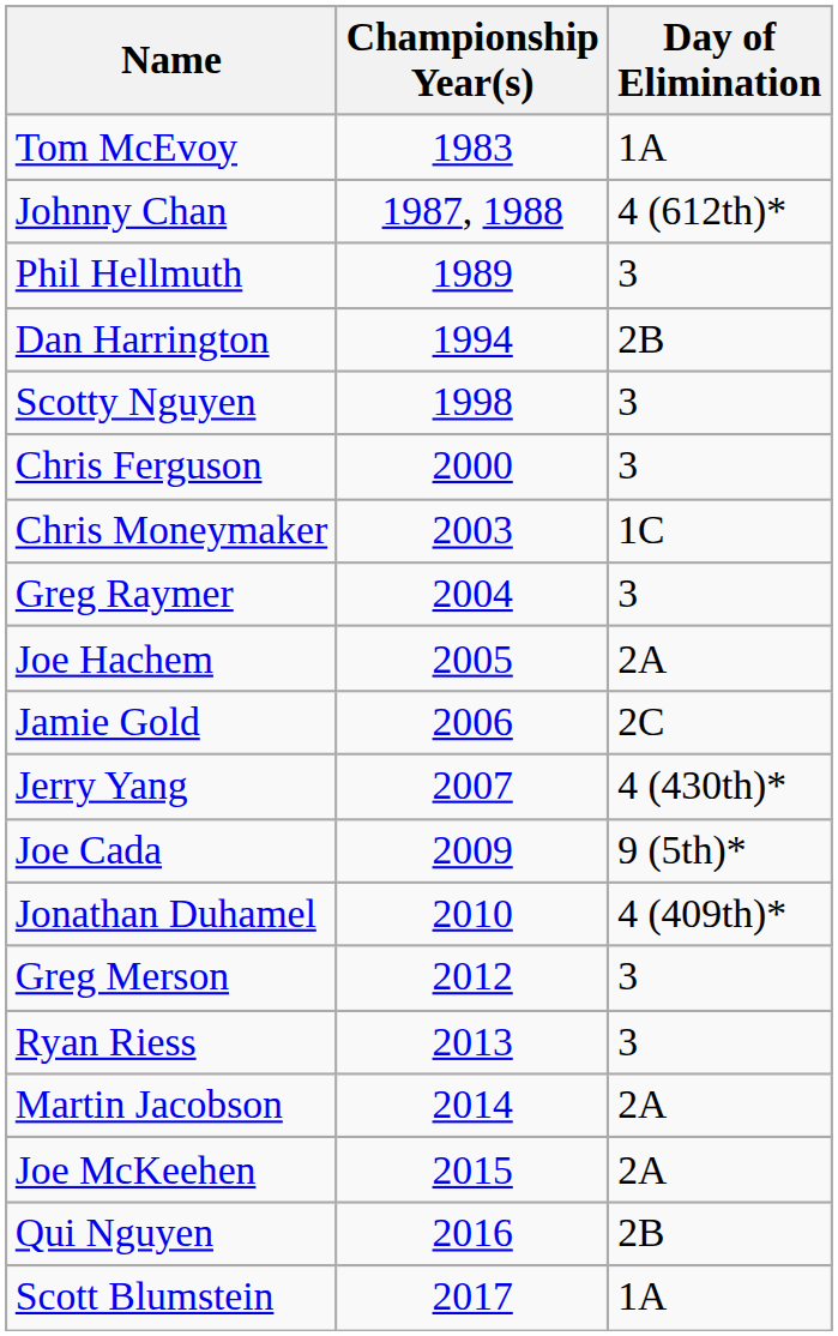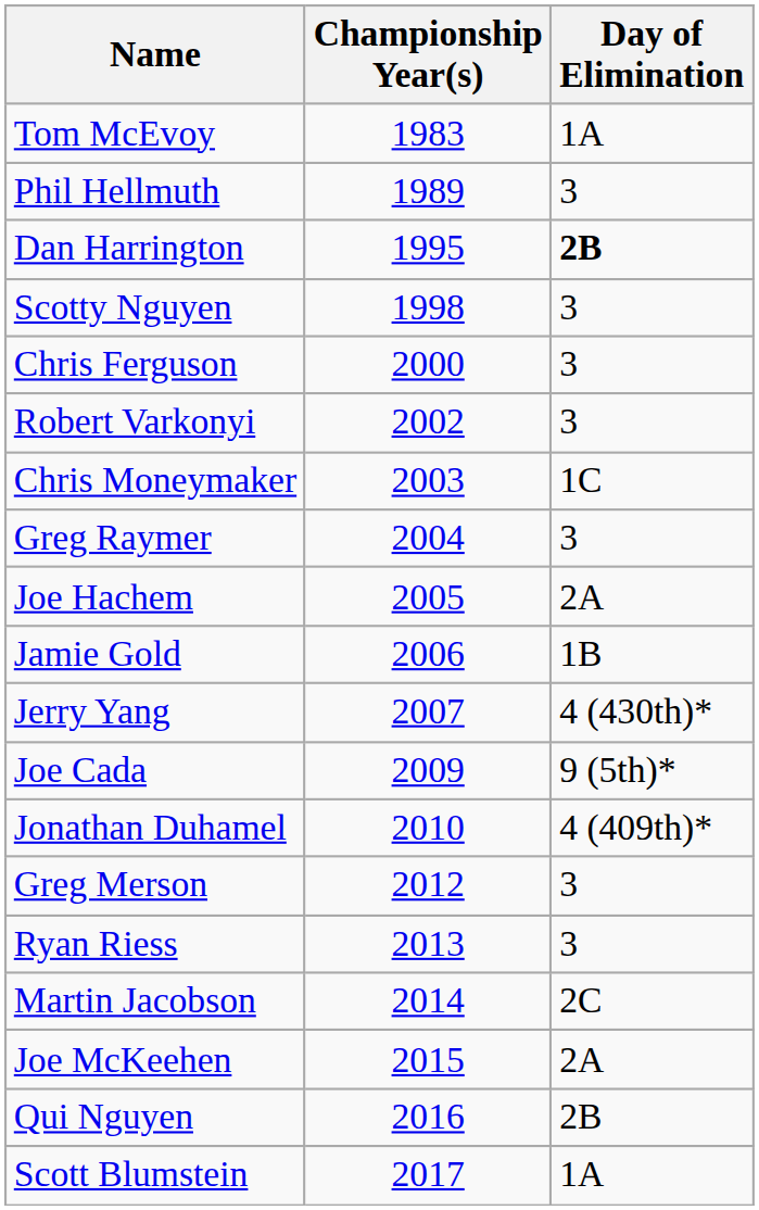 <table class="wikitable sortable">
 <tr>
 <th>Name</th>
 <th>Championship<br>Year(s)</th>
 <th>Day of<br>Elimination</th>
 </tr>
 <tr>
 <td><a href='#'>Tom McEvoy</a></td>
 <td align=center><a href='#'>1983</a></td>
 <td>1A</td>
 </tr>
 <tr>
-<td><a href='#'>Johnny Chan</a></td>
-<td align=center><a href='#'>1987</a>, <a href='#'>1988</a></td>
-<td>4 (612th)*</td>
-</tr>
-<tr>
 <td><a href='#'>Phil Hellmuth</a></td>
 <td align=center><a href='#'>1989</a></td>
 <td>3</td>
 </tr>
 <tr>
 <td><a href='#'>Dan Harrington</a></td>
-<td align=center><a href='#'>1994</a></td>
-<td>2B</td>
+<td align=center><a href='#'>1995</a></td>
+<td><strong>2B</strong></td>
 </tr>
 <tr>
 <td><a href='#'>Scotty Nguyen</a></td>
 <td align=center><a href='#'>1998</a></td>
 <td>3</td>
 </tr>
 <tr>
 <td><a href='#'>Chris Ferguson</a></td>
 <td align=center><a href='#'>2000</a></td>
+<td>3</td>
+</tr>
+<tr>
+<td><a href='#'>Robert Varkonyi</a></td>
+<td align=center><a href='#'>2002</a></td>
 <td>3</td>
 </tr>
 <tr>
 <td><a href='#'>Chris Moneymaker</a></td>
 <td align=center><a href='#'>2003</a></td>
 <td>1C</td>
 </tr>
 <tr>
 <td><a href='#'>Greg Raymer</a></td>
 <td align=center><a href='#'>2004</a></td>
 <td>3</td>
 </tr>
 <tr>
 <td><a href='#'>Joe Hachem</a></td>
 <td align=center><a href='#'>2005</a></td>
 <td>2A</td>
 </tr>
 <tr>
 <td><a href='#'>Jamie Gold</a></td>
 <td align=center><a href='#'>2006</a></td>
-<td>2C</td>
+<td>1B</td>
 </tr>
 <tr>
 <td><a href='#'>Jerry Yang</a></td>
 <td align=center><a href='#'>2007</a></td>
 <td data-sort-value="5">4 (430th)*</td>
 </tr>
 <tr>
 <td><a href='#'>Joe Cada</a></td>
 <td align=center><a href='#'>2009</a></td>
 <td>9 (5th)*</td>
 </tr>
 <tr>
 <td><a href='#'>Jonathan Duhamel</a></td>
 <td align=center><a href='#'>2010</a></td>
 <td data-sort-value="6">4 (409th)*</td>
 </tr>
 <tr>
 <td><a href='#'>Greg Merson</a></td>
 <td align=center><a href='#'>2012</a></td>
 <td>3</td>
 </tr>
 <tr>
 <td><a href='#'>Ryan Riess</a></td>
 <td align=center><a href='#'>2013</a></td>
 <td>3</td>
 </tr>
 <tr>
 <td><a href='#'>Martin Jacobson</a></td>
 <td align=center><a href='#'>2014</a></td>
-<td>2A</td>
+<td>2C</td>
 </tr>
 <tr>
 <td><a href='#'>Joe McKeehen</a></td>
 <td align=center><a href='#'>2015</a></td>
 <td>2A</td>
 </tr>
 <tr>
 <td><a href='#'>Qui Nguyen</a></td>
 <td align=center><a href='#'>2016</a></td>
 <td>2B</td>
 </tr>
 <tr>
 <td><a href='#'>Scott Blumstein</a></td>
 <td align=center><a href='#'>2017</a></td>
 <td>1A</td>
 </tr>
 </table>
